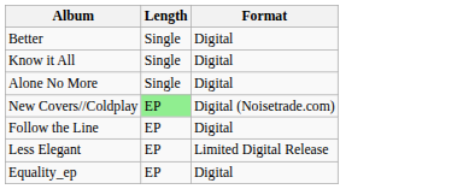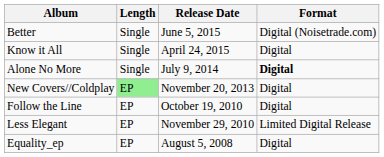 <table class="wikitable">
 <tr>
 <th>Album</th>
 <th>Length</th>
+<th>Release Date</th>
 <th>Format</th>
 </tr>
 <tr>
 <td>Better</td>
 <td>Single</td>
-<td>Digital</td>
+<td>June 5, 2015</td>
+<td>Digital (Noisetrade.com)</td>
 </tr>
 <tr>
 <td>Know it All</td>
 <td>Single</td>
+<td>April 24, 2015</td>
 <td>Digital</td>
 </tr>
 <tr>
 <td>Alone No More</td>
 <td>Single</td>
-<td>Digital</td>
+<td>July 9, 2014</td>
+<td><strong>Digital</strong></td>
 </tr>
 <tr>
 <td>New Covers//Coldplay</td>
 <td style="background: lightgreen;">EP</td>
-<td>Digital (Noisetrade.com)</td>
+<td>November 20, 2013</td>
+<td>Digital</td>
 </tr>
 <tr>
 <td>Follow the Line</td>
 <td>EP</td>
+<td>October 19, 2010</td>
 <td>Digital</td>
 </tr>
 <tr>
 <td>Less Elegant</td>
 <td>EP</td>
+<td>November 29, 2010</td>
 <td>Limited Digital Release</td>
 </tr>
 <tr>
 <td>Equality_ep</td>
 <td>EP</td>
+<td>August 5, 2008</td>
 <td>Digital</td>
 </tr>
 </table>
